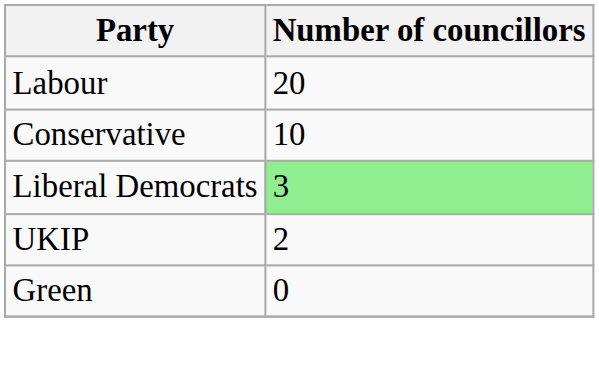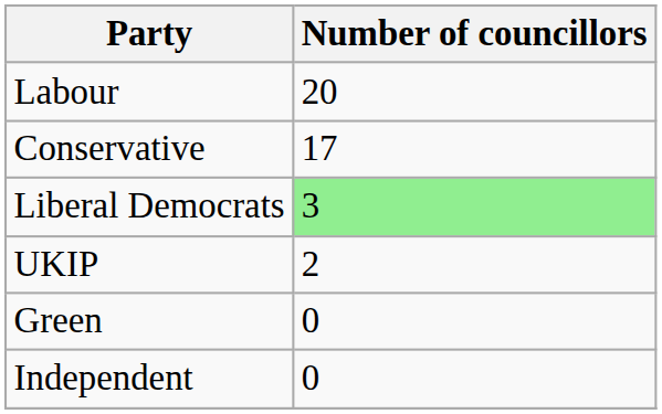 <table class="wikitable">
 <tr>
 <th>Party</th>
 <th>Number of councillors</th>
 </tr>
 <tr>
 <td>Labour</td>
 <td>20</td>
 </tr>
 <tr>
 <td>Conservative</td>
-<td>10</td>
+<td>17</td>
 </tr>
 <tr>
 <td>Liberal Democrats</td>
 <td style="background: lightgreen;">3</td>
 </tr>
 <tr>
 <td>UKIP</td>
 <td>2</td>
 </tr>
 <tr>
 <td>Green</td>
 <td>0</td>
 </tr>
 <tr>
+<td>Independent</td>
+<td>0</td>
+</tr>
+<tr>
 </tr>
 </table>
